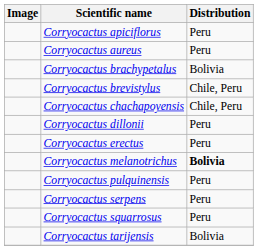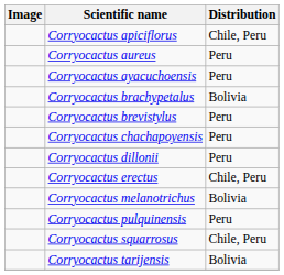 <table class="wikitable ">
 <tr>
 <th>Image</th>
 <th>Scientific name</th>
 <th>Distribution</th>
 </tr>
 <tr>
 <td></td>
 <td><em><a href='#'>Corryocactus apiciflorus</a></em> </td>
+<td>Chile, Peru</td>
+</tr>
+<tr>
+<td></td>
+<td><em><a href='#'>Corryocactus aureus</a></em> </td>
 <td>Peru</td>
 </tr>
 <tr>
 <td></td>
-<td><em><a href='#'>Corryocactus aureus</a></em> </td>
+<td><em><a href='#'>Corryocactus ayacuchoensis</a></em> </td>
 <td>Peru</td>
 </tr>
 <tr>
 <td></td>
 <td><em><a href='#'>Corryocactus brachypetalus</a></em> </td>
 <td>Bolivia</td>
 </tr>
 <tr>
 <td></td>
 <td><em><a href='#'>Corryocactus brevistylus</a></em> </td>
-<td>Chile, Peru</td>
+<td>Peru</td>
 </tr>
 <tr>
 <td></td>
 <td><em><a href='#'>Corryocactus chachapoyensis</a></em> </td>
-<td>Chile, Peru</td>
+<td>Peru</td>
 </tr>
 <tr>
 <td></td>
 <td><em><a href='#'>Corryocactus dillonii</a></em> </td>
 <td>Peru</td>
 </tr>
 <tr>
 <td></td>
 <td><em><a href='#'>Corryocactus erectus</a></em> </td>
-<td>Peru</td>
+<td>Chile, Peru</td>
 </tr>
 <tr>
 <td></td>
 <td><em><a href='#'>Corryocactus melanotrichus</a></em> </td>
-<td><strong>Bolivia</strong></td>
+<td>Bolivia</td>
 </tr>
 <tr>
 <td></td>
 <td><em><a href='#'>Corryocactus pulquinensis</a></em> </td>
 <td>Peru</td>
 </tr>
 <tr>
 <td></td>
-<td><em><a href='#'>Corryocactus serpens</a></em> </td>
-<td>Peru</td>
-</tr>
-<tr>
-<td></td>
 <td><em><a href='#'>Corryocactus squarrosus</a></em> </td>
-<td>Peru</td>
+<td>Chile, Peru</td>
 </tr>
 <tr>
 <td></td>
 <td><em><a href='#'>Corryocactus tarijensis</a></em> </td>
 <td>Bolivia</td>
 </tr>
 <tr>
 </tr>
 </table>
